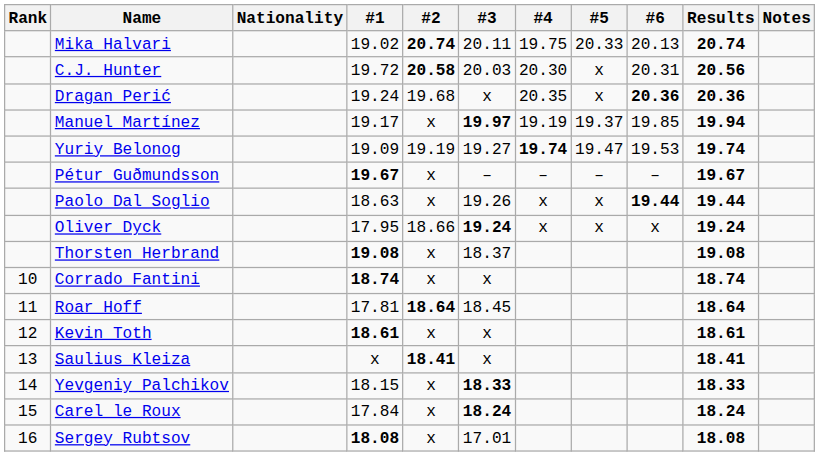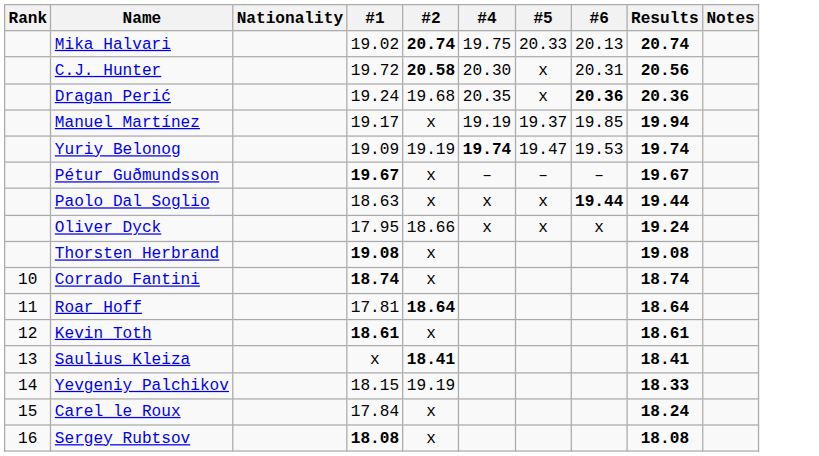 <table class="wikitable sortable" style="text-align:center">
 <tr>
 <th>Rank</th>
 <th>Name</th>
 <th>Nationality</th>
 <th>#1</th>
 <th>#2</th>
-<th>#3</th>
 <th>#4</th>
 <th>#5</th>
 <th>#6</th>
 <th>Results</th>
 <th>Notes</th>
 </tr>
 <tr>
 <td></td>
 <td align="left"><a href='#'>Mika Halvari</a></td>
 <td align=left></td>
 <td>19.02</td>
 <td><strong>20.74</strong></td>
-<td>20.11</td>
 <td>19.75</td>
 <td>20.33</td>
 <td>20.13</td>
 <td><strong>20.74</strong></td>
 <td></td>
 </tr>
 <tr>
 <td></td>
 <td align="left"><a href='#'>C.J. Hunter</a></td>
 <td align=left></td>
 <td>19.72</td>
 <td><strong>20.58</strong></td>
-<td>20.03</td>
 <td>20.30</td>
 <td>x</td>
 <td>20.31</td>
 <td><strong>20.56</strong></td>
 <td></td>
 </tr>
 <tr>
 <td></td>
 <td align="left"><a href='#'>Dragan Perić</a></td>
 <td align=left></td>
 <td>19.24</td>
 <td>19.68</td>
-<td>x</td>
 <td>20.35</td>
 <td>x</td>
 <td><strong>20.36</strong></td>
 <td><strong>20.36</strong></td>
 <td></td>
 </tr>
 <tr>
 <td></td>
 <td align="left"><a href='#'>Manuel Martínez</a></td>
 <td align=left></td>
 <td>19.17</td>
 <td>x</td>
-<td><strong>19.97</strong></td>
 <td>19.19</td>
 <td>19.37</td>
 <td>19.85</td>
 <td><strong>19.94</strong></td>
 <td></td>
 </tr>
 <tr>
 <td></td>
 <td align="left"><a href='#'>Yuriy Belonog</a></td>
 <td align=left></td>
 <td>19.09</td>
 <td>19.19</td>
-<td>19.27</td>
 <td><strong>19.74</strong></td>
 <td>19.47</td>
 <td>19.53</td>
 <td><strong>19.74</strong></td>
 <td></td>
 </tr>
 <tr>
 <td></td>
 <td align="left"><a href='#'>Pétur Guðmundsson</a></td>
 <td align=left></td>
 <td><strong>19.67</strong></td>
 <td>x</td>
 <td>–</td>
 <td>–</td>
 <td>–</td>
-<td>–</td>
 <td><strong>19.67</strong></td>
 <td></td>
 </tr>
 <tr>
 <td></td>
 <td align="left"><a href='#'>Paolo Dal Soglio</a></td>
 <td align=left></td>
 <td>18.63</td>
 <td>x</td>
-<td>19.26</td>
 <td>x</td>
 <td>x</td>
 <td><strong>19.44</strong></td>
 <td><strong>19.44</strong></td>
 <td></td>
 </tr>
 <tr>
 <td></td>
 <td align="left"><a href='#'>Oliver Dyck</a></td>
 <td align=left></td>
 <td>17.95</td>
 <td>18.66</td>
-<td><strong>19.24</strong></td>
 <td>x</td>
 <td>x</td>
 <td>x</td>
 <td><strong>19.24</strong></td>
 <td></td>
 </tr>
 <tr>
 <td></td>
 <td align="left"><a href='#'>Thorsten Herbrand</a></td>
 <td align=left></td>
 <td><strong>19.08</strong></td>
 <td>x</td>
-<td>18.37</td>
 <td></td>
 <td></td>
 <td></td>
 <td><strong>19.08</strong></td>
 <td></td>
 </tr>
 <tr>
 <td>10</td>
 <td align="left"><a href='#'>Corrado Fantini</a></td>
 <td align=left></td>
 <td><strong>18.74</strong></td>
-<td>x</td>
 <td>x</td>
 <td></td>
 <td></td>
 <td></td>
 <td><strong>18.74</strong></td>
 <td></td>
 </tr>
 <tr>
 <td>11</td>
 <td align="left"><a href='#'>Roar Hoff</a></td>
 <td align=left></td>
 <td>17.81</td>
 <td><strong>18.64</strong></td>
-<td>18.45</td>
 <td></td>
 <td></td>
 <td></td>
 <td><strong>18.64</strong></td>
 <td></td>
 </tr>
 <tr>
 <td>12</td>
 <td align="left"><a href='#'>Kevin Toth</a></td>
 <td align=left></td>
 <td><strong>18.61</strong></td>
-<td>x</td>
 <td>x</td>
 <td></td>
 <td></td>
 <td></td>
 <td><strong>18.61</strong></td>
 <td></td>
 </tr>
 <tr>
 <td>13</td>
 <td align="left"><a href='#'>Saulius Kleiza</a></td>
 <td align=left></td>
 <td>x</td>
 <td><strong>18.41</strong></td>
-<td>x</td>
 <td></td>
 <td></td>
 <td></td>
 <td><strong>18.41</strong></td>
 <td></td>
 </tr>
 <tr>
 <td>14</td>
 <td align="left"><a href='#'>Yevgeniy Palchikov</a></td>
 <td align=left></td>
 <td>18.15</td>
-<td>x</td>
-<td><strong>18.33</strong></td>
+<td>19.19</td>
 <td></td>
 <td></td>
 <td></td>
 <td><strong>18.33</strong></td>
 <td></td>
 </tr>
 <tr>
 <td>15</td>
 <td align="left"><a href='#'>Carel le Roux</a></td>
 <td align=left></td>
 <td>17.84</td>
 <td>x</td>
-<td><strong>18.24</strong></td>
 <td></td>
 <td></td>
 <td></td>
 <td><strong>18.24</strong></td>
 <td></td>
 </tr>
 <tr>
 <td>16</td>
 <td align="left"><a href='#'>Sergey Rubtsov</a></td>
 <td align=left></td>
 <td><strong>18.08</strong></td>
 <td>x</td>
-<td>17.01</td>
 <td></td>
 <td></td>
 <td></td>
 <td><strong>18.08</strong></td>
 <td></td>
 </tr>
 </table>
